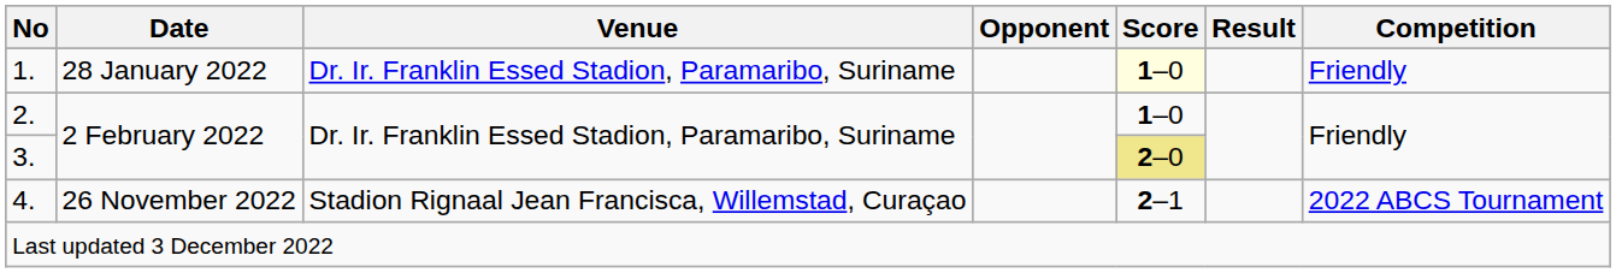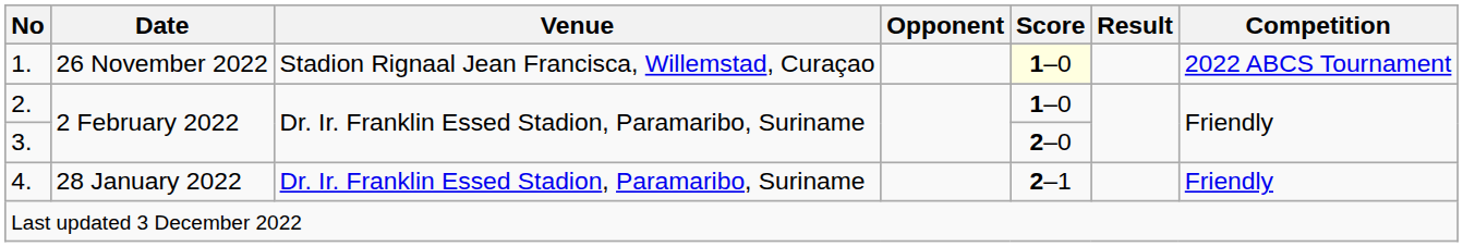 <table class="wikitable" style="font-size:85%;">
 <tr>
 <th>No</th>
 <th>Date</th>
 <th>Venue</th>
 <th>Opponent</th>
 <th>Score</th>
 <th>Result</th>
 <th>Competition</th>
 </tr>
 <tr>
 <td>1.</td>
-<td>28 January 2022</td>
-<td><a href='#'>Dr. Ir. Franklin Essed Stadion</a>, <a href='#'>Paramaribo</a>, Suriname</td>
+<td>26 November 2022</td>
+<td>Stadion Rignaal Jean Francisca, <a href='#'>Willemstad</a>, Curaçao</td>
 <td></td>
 <td align=center style="background: lightyellow;"><strong>1</strong>–0</td>
 <td align=center></td>
-<td><a href='#'>Friendly</a></td>
+<td><a href='#'>2022 ABCS Tournament</a></td>
 </tr>
 <tr>
 <td>2.</td>
 <td rowspan=2>2 February 2022</td>
 <td rowspan=2>Dr. Ir. Franklin Essed Stadion, Paramaribo, Suriname</td>
 <td rowspan=2></td>
 <td align=center><strong>1</strong>–0</td>
 <td rowspan=2></td>
 <td rowspan=2>Friendly</td>
 </tr>
 <tr>
 <td>3.</td>
-<td align=center style="background: khaki;"><strong>2</strong>–0</td>
+<td align=center><strong>2</strong>–0</td>
 </tr>
 <tr>
 <td>4.</td>
-<td>26 November 2022</td>
-<td>Stadion Rignaal Jean Francisca, <a href='#'>Willemstad</a>, Curaçao</td>
+<td>28 January 2022</td>
+<td><a href='#'>Dr. Ir. Franklin Essed Stadion</a>, <a href='#'>Paramaribo</a>, Suriname</td>
 <td></td>
 <td align=center><strong>2</strong>–1</td>
 <td align=center></td>
-<td><a href='#'>2022 ABCS Tournament</a></td>
+<td><a href='#'>Friendly</a></td>
 </tr>
 <tr>
 <td colspan="7"><small>Last updated 3 December 2022</small></td>
 </tr>
 </table>
